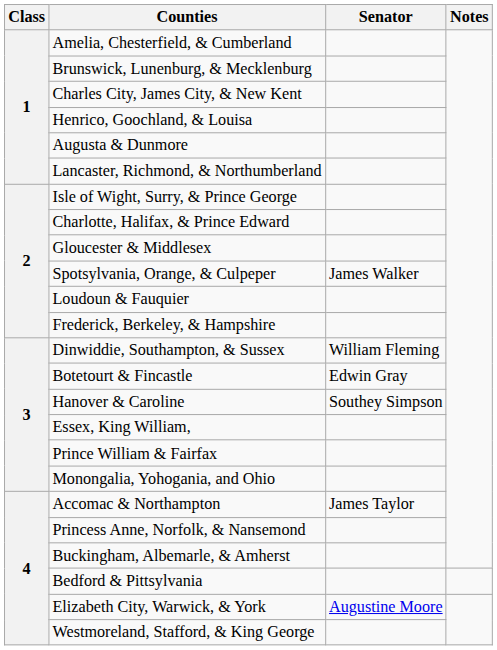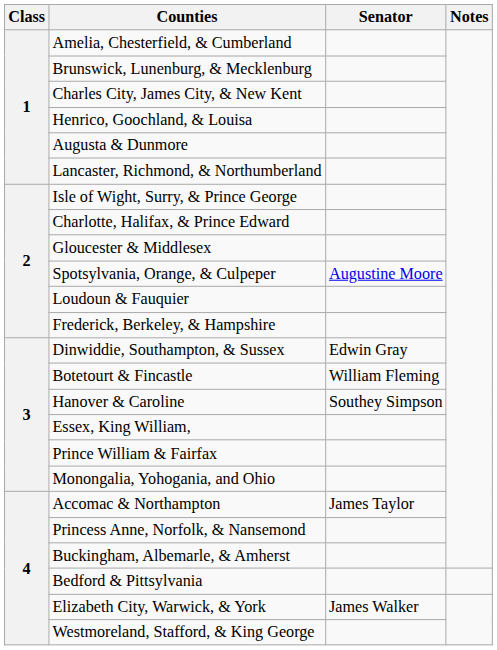 <table class="wikitable sortable">
 <tr>
 <th>Class</th>
 <th>Counties</th>
 <th>Senator</th>
 <th>Notes</th>
 </tr>
 <tr>
 <th rowspan="6">1</th>
 <td>Amelia, Chesterfield, & Cumberland</td>
 <td></td>
 </tr>
 <tr>
 <td>Brunswick, Lunenburg, & Mecklenburg</td>
 <td></td>
 </tr>
 <tr>
 <td>Charles City, James City, & New Kent</td>
 <td></td>
 </tr>
 <tr>
 <td>Henrico, Goochland, & Louisa</td>
 <td></td>
 </tr>
 <tr>
 <td>Augusta & Dunmore</td>
 <td></td>
 </tr>
 <tr>
 <td>Lancaster, Richmond, & Northumberland</td>
 <td></td>
 </tr>
 <tr>
 <th rowspan="6">2</th>
 <td>Isle of Wight, Surry, & Prince George</td>
 <td></td>
 </tr>
 <tr>
 <td>Charlotte, Halifax, & Prince Edward</td>
 <td></td>
 </tr>
 <tr>
 <td>Gloucester & Middlesex</td>
 <td></td>
 </tr>
 <tr>
 <td>Spotsylvania, Orange, & Culpeper</td>
-<td>James Walker</td>
+<td><a href='#'>Augustine Moore</a></td>
 </tr>
 <tr>
 <td>Loudoun & Fauquier</td>
 <td></td>
 </tr>
 <tr>
 <td>Frederick, Berkeley, & Hampshire</td>
 <td></td>
 </tr>
 <tr>
 <th rowspan="6">3</th>
 <td>Dinwiddie, Southampton, & Sussex</td>
-<td>William Fleming</td>
+<td>Edwin Gray</td>
 </tr>
 <tr>
 <td>Botetourt & Fincastle</td>
-<td>Edwin Gray</td>
+<td>William Fleming</td>
 </tr>
 <tr>
 <td>Hanover & Caroline</td>
 <td>Southey Simpson</td>
 </tr>
 <tr>
 <td>Essex, King William, </td>
 <td></td>
 </tr>
 <tr>
 <td>Prince William & Fairfax</td>
 <td></td>
 </tr>
 <tr>
 <td>Monongalia, Yohogania, and Ohio</td>
 <td></td>
 </tr>
 <tr>
 <th rowspan="6">4</th>
 <td>Accomac & Northampton</td>
 <td>James Taylor</td>
 </tr>
 <tr>
 <td>Princess Anne, Norfolk, & Nansemond</td>
 <td></td>
 </tr>
 <tr>
 <td>Buckingham, Albemarle, & Amherst</td>
 <td></td>
 </tr>
 <tr>
 <td>Bedford & Pittsylvania</td>
 <td></td>
 <td></td>
 </tr>
 <tr>
 <td>Elizabeth City, Warwick, & York</td>
-<td><a href='#'>Augustine Moore</a></td>
+<td>James Walker</td>
 </tr>
 <tr>
 <td>Westmoreland, Stafford, & King George</td>
 <td></td>
 </tr>
 </table>
